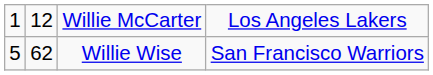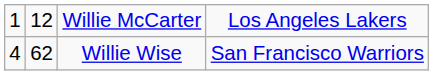 <table class="wikitable">
 <tr style="text-align:center;" bgcolor="">
 <td>1</td>
 <td>12</td>
 <td><a href='#'>Willie McCarter</a></td>
 <td><a href='#'>Los Angeles Lakers</a></td>
 </tr>
 <tr style="text-align:center;" bgcolor="">
-<td>5</td>
+<td>4</td>
 <td>62</td>
 <td><a href='#'>Willie Wise</a></td>
 <td><a href='#'>San Francisco Warriors</a></td>
 </tr>
 </table>
